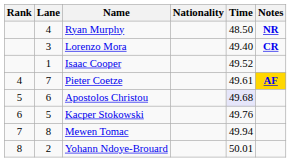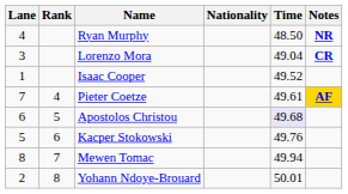 <table class="wikitable sortable" style="text-align:center">
 <tr>
+<th>Lane</th>
 <th>Rank</th>
-<th>Lane</th>
 <th>Name</th>
 <th>Nationality</th>
 <th>Time</th>
 <th>Notes</th>
 </tr>
 <tr>
+<td>4</td>
 <td></td>
-<td>4</td>
 <td align="left"><a href='#'>Ryan Murphy</a></td>
 <td align="left"></td>
 <td>48.50</td>
 <td><strong><a href='#'>NR</a></strong></td>
 </tr>
 <tr>
+<td>3</td>
 <td></td>
-<td>3</td>
 <td align="left"><a href='#'>Lorenzo Mora</a></td>
 <td align="left"></td>
-<td>49.40</td>
+<td>49.04</td>
 <td><strong><a href='#'>CR</a></strong></td>
 </tr>
 <tr>
+<td>1</td>
 <td></td>
-<td>1</td>
 <td align="left"><a href='#'>Isaac Cooper</a></td>
 <td align="left"></td>
 <td>49.52</td>
 <td></td>
 </tr>
 <tr>
+<td>7</td>
 <td>4</td>
-<td>7</td>
 <td align="left"><a href='#'>Pieter Coetze</a></td>
 <td align="left"></td>
 <td>49.61</td>
 <td style="background: gold;"><strong><a href='#'>AF</a></strong></td>
 </tr>
 <tr>
+<td>6</td>
 <td>5</td>
-<td>6</td>
 <td align="left"><a href='#'>Apostolos Christou</a></td>
 <td align="left"></td>
 <td style="background: lavender;">49.68</td>
 <td></td>
 </tr>
 <tr>
+<td>5</td>
 <td>6</td>
-<td>5</td>
 <td align="left"><a href='#'>Kacper Stokowski</a></td>
 <td align="left"></td>
 <td>49.76</td>
 <td></td>
 </tr>
 <tr>
+<td>8</td>
 <td>7</td>
-<td>8</td>
 <td align="left"><a href='#'>Mewen Tomac</a></td>
 <td align="left"></td>
 <td>49.94</td>
 <td></td>
 </tr>
 <tr>
+<td>2</td>
 <td>8</td>
-<td>2</td>
 <td align="left"><a href='#'>Yohann Ndoye-Brouard</a></td>
 <td align="left"></td>
 <td>50.01</td>
 <td></td>
 </tr>
 </table>
